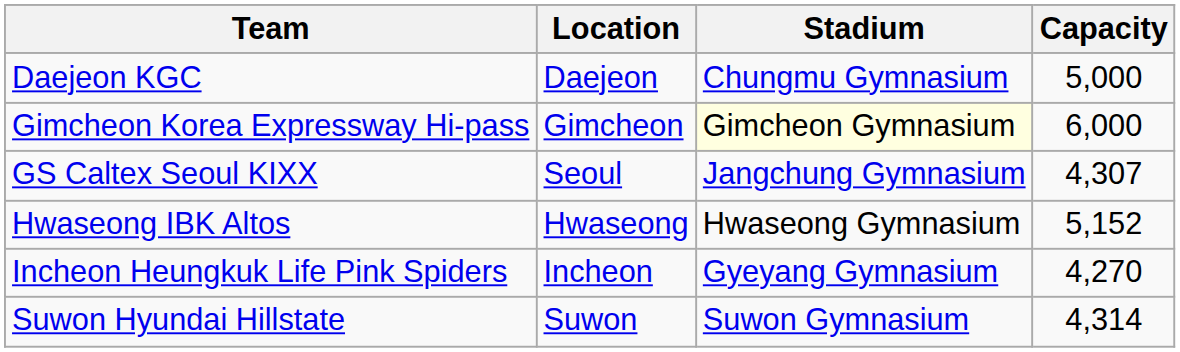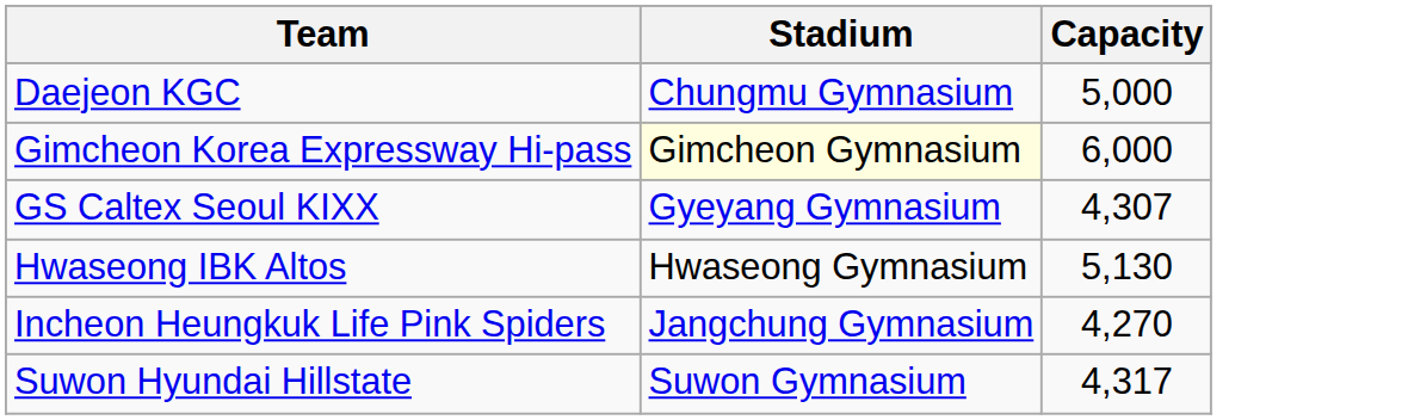 <table class="wikitable sortable" style="text-align: left;">
 <tr>
 <th>Team</th>
-<th>Location</th>
 <th>Stadium</th>
 <th>Capacity</th>
 </tr>
 <tr>
 <td><a href='#'>Daejeon KGC</a></td>
-<td><a href='#'>Daejeon</a></td>
 <td><a href='#'>Chungmu Gymnasium</a></td>
 <td align="center">5,000 <small> </small></td>
 </tr>
 <tr>
 <td><a href='#'>Gimcheon Korea Expressway Hi-pass</a></td>
-<td><a href='#'>Gimcheon</a></td>
 <td style="background: lightyellow;">Gimcheon Gymnasium</td>
 <td align="center">6,000 <small>  </small></td>
 </tr>
 <tr>
 <td><a href='#'>GS Caltex Seoul KIXX</a></td>
-<td><a href='#'>Seoul</a></td>
-<td><a href='#'>Jangchung Gymnasium</a></td>
+<td><a href='#'>Gyeyang Gymnasium</a></td>
 <td align="center">4,307 <small> </small></td>
 </tr>
 <tr>
 <td><a href='#'>Hwaseong IBK Altos</a></td>
-<td><a href='#'>Hwaseong</a></td>
 <td>Hwaseong Gymnasium</td>
-<td align="center">5,152 <small>  </small></td>
+<td align="center">5,130 <small>  </small></td>
 </tr>
 <tr>
 <td><a href='#'>Incheon Heungkuk Life Pink Spiders</a></td>
-<td><a href='#'>Incheon</a></td>
-<td><a href='#'>Gyeyang Gymnasium</a></td>
+<td><a href='#'>Jangchung Gymnasium</a></td>
 <td align="center">4,270 <small>   </small></td>
 </tr>
 <tr>
 <td><a href='#'>Suwon Hyundai Hillstate</a></td>
-<td><a href='#'>Suwon</a></td>
 <td><a href='#'>Suwon Gymnasium</a></td>
-<td align="center">4,314 <small> </small></td>
+<td align="center">4,317 <small> </small></td>
 </tr>
 </table>
